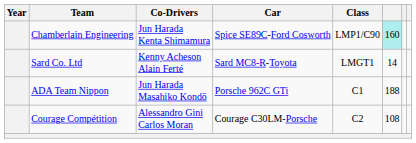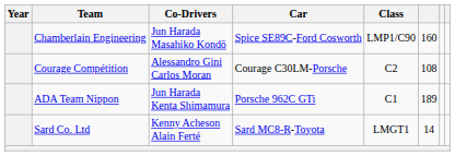 <table class="wikitable" style="text-align:center; font-size:90%">
 <tr>
 <th scope="col">Year</th>
 <th scope="col">Team</th>
 <th scope="col">Co-Drivers</th>
 <th scope="col">Car</th>
 <th scope="col">Class</th>
 <th scope="col"></th>
 <th scope="col"></th>
 <th scope="col"></th>
 </tr>
 <tr>
 <th scope="row"></th>
 <td align=left> <a href='#'>Chamberlain Engineering</a></td>
-<td align=left> <a href='#'>Jun Harada</a><br> <a href='#'>Kenta Shimamura</a></td>
+<td align=left> <a href='#'>Jun Harada</a><br> <a href='#'>Masahiko Kondō</a></td>
 <td align=left><a href='#'>Spice SE89C</a>-<a href='#'>Ford Cosworth</a></td>
 <td>LMP1/C90</td>
-<td style="background: paleturquoise;">160</td>
+<td>160</td>
+<td></td>
+<td></td>
+</tr>
+<tr>
+<th scope="row"></th>
+<td align=left> <a href='#'>Courage Compétition</a></td>
+<td align=left> <a href='#'>Alessandro Gini</a><br> <a href='#'>Carlos Moran</a></td>
+<td align=left>Courage C30LM-<a href='#'>Porsche</a></td>
+<td>C2</td>
+<td>108</td>
+<td></td>
+<td></td>
+</tr>
+<tr>
+<th scope="row"></th>
+<td align=left> <a href='#'>ADA Team Nippon</a></td>
+<td align=left> <a href='#'>Jun Harada</a><br> <a href='#'>Kenta Shimamura</a></td>
+<td align=left><a href='#'>Porsche 962C GTi</a></td>
+<td>C1</td>
+<td>189</td>
 <td></td>
 <td></td>
 </tr>
 <tr>
 <th scope="row"></th>
 <td align=left> <a href='#'>Sard Co. Ltd</a></td>
 <td align=left> <a href='#'>Kenny Acheson</a><br> <a href='#'>Alain Ferté</a></td>
 <td align=left><a href='#'>Sard MC8-R</a>-<a href='#'>Toyota</a></td>
 <td>LMGT1</td>
 <td>14</td>
 <td></td>
 <td></td>
 </tr>
 <tr>
-<th scope="row"></th>
-<td align=left> <a href='#'>ADA Team Nippon</a></td>
-<td align=left> <a href='#'>Jun Harada</a><br> <a href='#'>Masahiko Kondō</a></td>
-<td align=left><a href='#'>Porsche 962C GTi</a></td>
-<td>C1</td>
-<td>188</td>
-<td></td>
-<td></td>
-</tr>
-<tr>
-<th scope="row"></th>
-<td align=left> <a href='#'>Courage Compétition</a></td>
-<td align=left> <a href='#'>Alessandro Gini</a><br> <a href='#'>Carlos Moran</a></td>
-<td align=left>Courage C30LM-<a href='#'>Porsche</a></td>
-<td>C2</td>
-<td>108</td>
-<td></td>
-<td></td>
-</tr>
-<tr>
 <th colspan="8"></th>
 </tr>
 </table>
